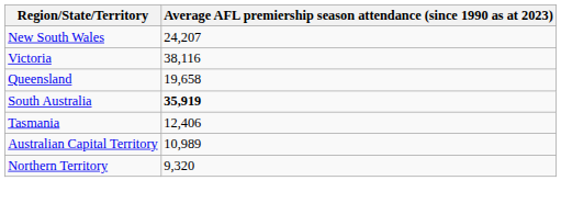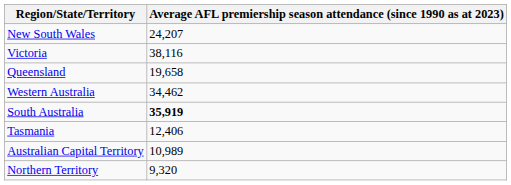 <table class="sortable wikitable">
 <tr>
 <th colspan="1">Region/State/Territory</th>
 <th colspan="1">Average AFL premiership season attendance (since 1990 as at 2023)</th>
 </tr>
 <tr>
 <td> <a href='#'>New South Wales</a></td>
 <td>24,207</td>
 </tr>
 <tr>
 <td> <a href='#'>Victoria</a></td>
 <td>38,116</td>
 </tr>
 <tr>
 <td> <a href='#'>Queensland</a></td>
 <td>19,658</td>
 </tr>
 <tr>
+<td> <a href='#'>Western Australia</a></td>
+<td>34,462</td>
+</tr>
+<tr>
 <td> <a href='#'>South Australia</a></td>
 <td><strong>35,919</strong></td>
 </tr>
 <tr>
 <td> <a href='#'>Tasmania</a></td>
 <td>12,406</td>
 </tr>
 <tr>
 <td> <a href='#'>Australian Capital Territory</a></td>
 <td>10,989</td>
 </tr>
 <tr>
 <td> <a href='#'>Northern Territory</a></td>
 <td>9,320</td>
 </tr>
 </table>
